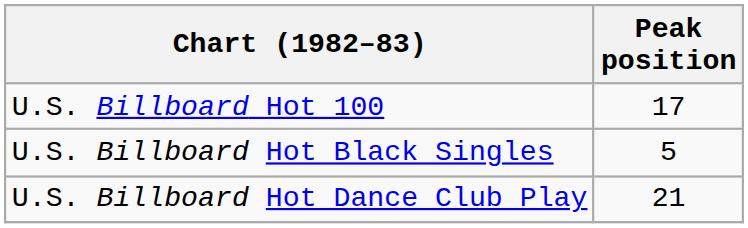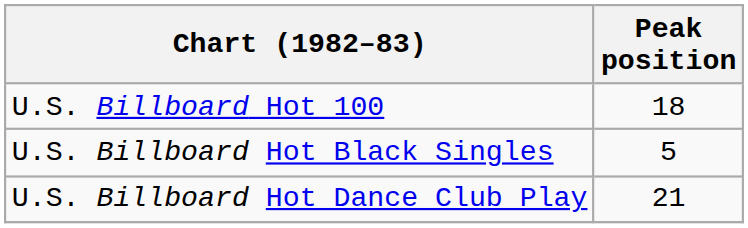 <table class="wikitable sortable">
 <tr>
 <th>Chart (1982–83)</th>
 <th>Peak<br>position</th>
 </tr>
 <tr>
 <td>U.S. <a href='#'><em>Billboard</em> Hot 100</a></td>
-<td align="center">17</td>
+<td align="center">18</td>
 </tr>
 <tr>
 <td>U.S. <em>Billboard</em> <a href='#'>Hot Black Singles</a></td>
 <td align="center">5</td>
 </tr>
 <tr>
 <td>U.S. <em>Billboard</em> <a href='#'>Hot Dance Club Play</a></td>
 <td align="center">21</td>
 </tr>
 <tr>
 </tr>
 </table>
